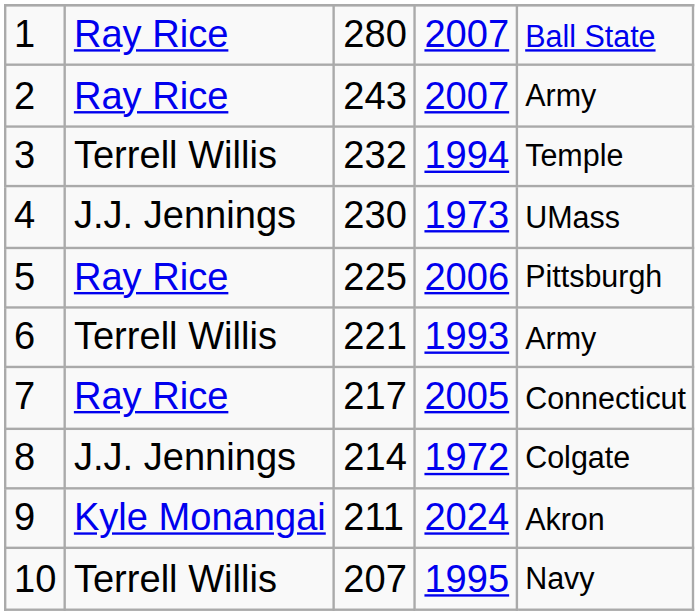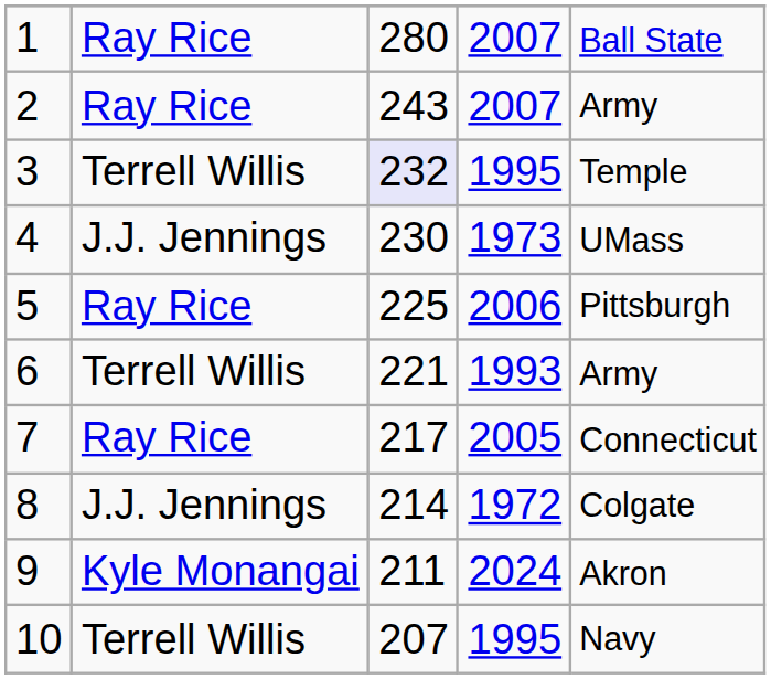 <table class="wikitable">
 <tr>
 </tr>
 <tr>
 <td>1</td>
 <td><a href='#'>Ray Rice</a></td>
 <td>280</td>
 <td><a href='#'>2007</a></td>
 <td style="font-size:80%;"><a href='#'>Ball State</a></td>
 </tr>
 <tr>
 <td>2</td>
 <td><a href='#'>Ray Rice</a></td>
 <td>243</td>
 <td><a href='#'>2007</a></td>
 <td style="font-size:80%;">Army</td>
 </tr>
 <tr>
 <td>3</td>
 <td>Terrell Willis</td>
-<td>232</td>
-<td><a href='#'>1994</a></td>
+<td style="background: lavender;">232</td>
+<td><a href='#'>1995</a></td>
 <td style="font-size:80%;">Temple</td>
 </tr>
 <tr>
 <td>4</td>
 <td>J.J. Jennings</td>
 <td>230</td>
 <td><a href='#'>1973</a></td>
 <td style="font-size:80%;">UMass</td>
 </tr>
 <tr>
 <td>5</td>
 <td><a href='#'>Ray Rice</a></td>
 <td>225</td>
 <td><a href='#'>2006</a></td>
 <td style="font-size:80%;">Pittsburgh</td>
 </tr>
 <tr>
 <td>6</td>
 <td>Terrell Willis</td>
 <td>221</td>
 <td><a href='#'>1993</a></td>
 <td style="font-size:80%;">Army</td>
 </tr>
 <tr>
 <td>7</td>
 <td><a href='#'>Ray Rice</a></td>
 <td>217</td>
 <td><a href='#'>2005</a></td>
 <td style="font-size:80%;">Connecticut</td>
 </tr>
 <tr>
 <td>8</td>
 <td>J.J. Jennings</td>
 <td>214</td>
 <td><a href='#'>1972</a></td>
 <td style="font-size:80%;">Colgate</td>
 </tr>
 <tr>
 <td>9</td>
 <td><a href='#'>Kyle Monangai</a></td>
 <td>211</td>
 <td><a href='#'>2024</a></td>
 <td style="font-size:80%;">Akron</td>
 </tr>
 <tr>
 <td>10</td>
 <td>Terrell Willis</td>
 <td>207</td>
 <td><a href='#'>1995</a></td>
 <td style="font-size:80%;">Navy</td>
 </tr>
 </table>
